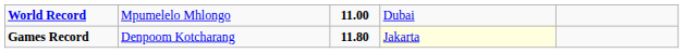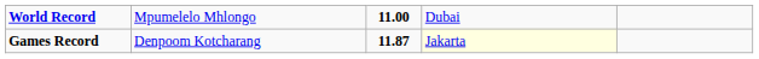 <table class="nowrap wikitable" style="font-size:90%">
 <tr>
 <td width="120"><strong><a href='#'>World Record</a></strong></td>
 <td width="230"> <a href='#'>Mpumelelo Mhlongo</a></td>
 <td align="center" width="50"><strong>11.00</strong></td>
 <td width="190"> <a href='#'>Dubai</a></td>
 <td align="right" width="130"></td>
 </tr>
 <tr>
 <td><strong>Games Record</strong></td>
 <td> <a href='#'>Denpoom Kotcharang</a></td>
-<td align="center"><strong>11.80</strong></td>
+<td align="center"><strong>11.87</strong></td>
 <td style="background: lightyellow;"> <a href='#'>Jakarta</a></td>
 <td align="right"></td>
 </tr>
 </table>
